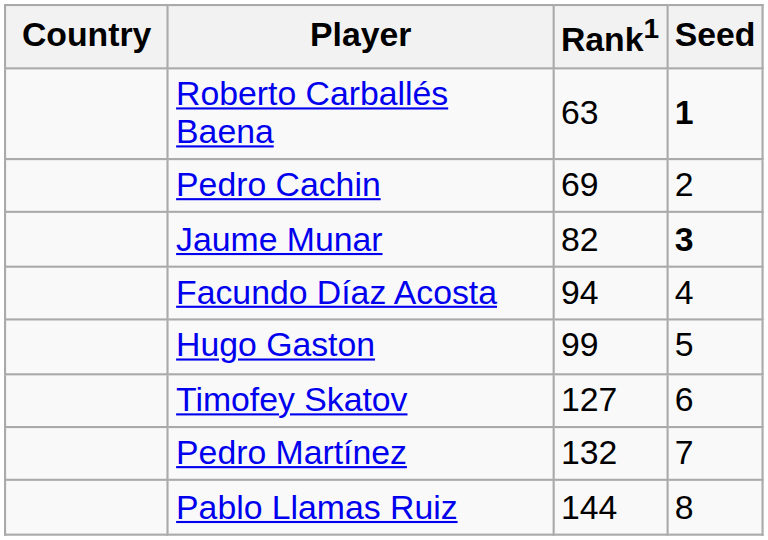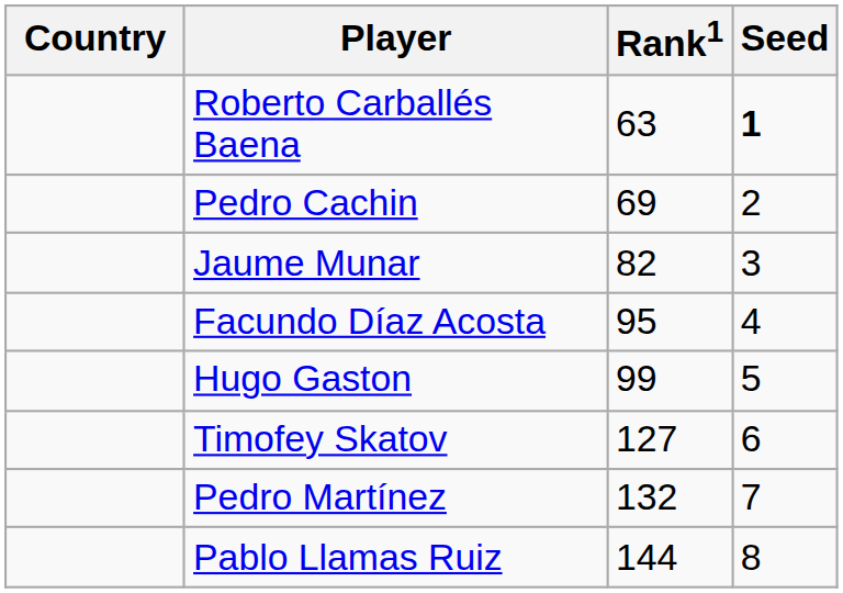 <table class="sortable wikitable">
 <tr>
 <th width="70">Country</th>
 <th width="175">Player</th>
 <th>Rank<sup>1</sup></th>
 <th>Seed</th>
 </tr>
 <tr>
 <td></td>
 <td><a href='#'>Roberto Carballés Baena</a></td>
 <td>63</td>
 <td><strong>1</strong></td>
 </tr>
 <tr>
 <td></td>
 <td><a href='#'>Pedro Cachin</a></td>
 <td>69</td>
 <td>2</td>
 </tr>
 <tr>
 <td></td>
 <td><a href='#'>Jaume Munar</a></td>
 <td>82</td>
-<td><strong>3</strong></td>
+<td>3</td>
 </tr>
 <tr>
 <td></td>
 <td><a href='#'>Facundo Díaz Acosta</a></td>
-<td>94</td>
+<td>95</td>
 <td>4</td>
 </tr>
 <tr>
 <td></td>
 <td><a href='#'>Hugo Gaston</a></td>
 <td>99</td>
 <td>5</td>
 </tr>
 <tr>
 <td></td>
 <td><a href='#'>Timofey Skatov</a></td>
 <td>127</td>
 <td>6</td>
 </tr>
 <tr>
 <td></td>
 <td><a href='#'>Pedro Martínez</a></td>
 <td>132</td>
 <td>7</td>
 </tr>
 <tr>
 <td></td>
 <td><a href='#'>Pablo Llamas Ruiz</a></td>
 <td>144</td>
 <td>8</td>
 </tr>
 </table>
